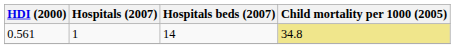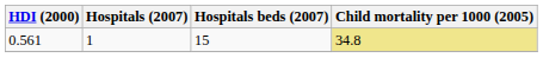 <table class="wikitable" border="1">
 <tr>
 <th><a href='#'>HDI</a> (2000)</th>
 <th>Hospitals (2007)</th>
 <th>Hospitals beds (2007)</th>
 <th>Child mortality per 1000 (2005)</th>
 </tr>
 <tr>
 <td>0.561</td>
 <td>1</td>
-<td>14</td>
+<td>15</td>
 <td style="background: khaki;">34.8</td>
 </tr>
 <tr>
 </tr>
 </table>
